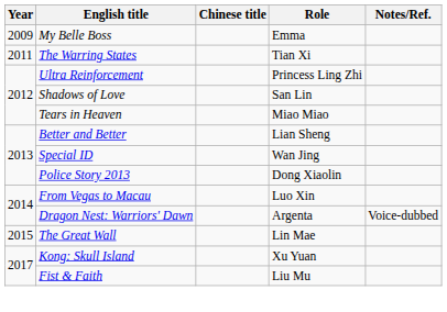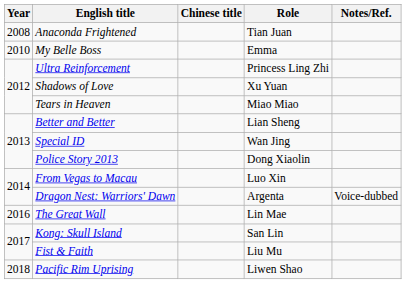 <table class="wikitable sortable">
 <tr>
 <th>Year</th>
 <th>English title</th>
 <th>Chinese title</th>
 <th>Role</th>
 <th class="unsortable">Notes/Ref.</th>
 </tr>
 <tr>
-<td>2009</td>
+<td>2008</td>
+<td><em>Anaconda Frightened</em></td>
+<td></td>
+<td>Tian Juan</td>
+<td></td>
+</tr>
+<tr>
+<td>2010</td>
 <td><em>My Belle Boss</em></td>
 <td></td>
 <td>Emma</td>
-<td></td>
-</tr>
-<tr>
-<td>2011</td>
-<td><em><a href='#'>The Warring States</a></em></td>
-<td></td>
-<td>Tian Xi</td>
 <td></td>
 </tr>
 <tr>
 <td rowspan=3>2012</td>
 <td><em><a href='#'>Ultra Reinforcement</a></em></td>
 <td></td>
 <td>Princess Ling Zhi</td>
 <td></td>
 </tr>
 <tr>
 <td><em>Shadows of Love</em></td>
 <td></td>
-<td>San Lin</td>
+<td>Xu Yuan</td>
 <td></td>
 </tr>
 <tr>
 <td><em>Tears in Heaven</em></td>
 <td></td>
 <td>Miao Miao</td>
 <td></td>
 </tr>
 <tr>
 <td rowspan=3>2013</td>
 <td><em><a href='#'>Better and Better</a></em></td>
 <td></td>
 <td>Lian Sheng</td>
 <td></td>
 </tr>
 <tr>
 <td><em><a href='#'>Special ID</a></em></td>
 <td></td>
 <td>Wan Jing</td>
 <td></td>
 </tr>
 <tr>
 <td><em><a href='#'>Police Story 2013</a></em></td>
 <td></td>
 <td>Dong Xiaolin</td>
 <td></td>
 </tr>
 <tr>
 <td rowspan=2>2014</td>
 <td><em><a href='#'>From Vegas to Macau</a></em></td>
 <td></td>
 <td>Luo Xin</td>
 <td></td>
 </tr>
 <tr>
 <td><em><a href='#'>Dragon Nest: Warriors' Dawn</a></em></td>
 <td></td>
 <td>Argenta</td>
 <td>Voice-dubbed</td>
 </tr>
 <tr>
-<td>2015</td>
+<td>2016</td>
 <td><em><a href='#'>The Great Wall</a></em></td>
 <td></td>
 <td>Lin Mae</td>
 <td></td>
 </tr>
 <tr>
 <td rowspan=2>2017</td>
 <td><em><a href='#'>Kong: Skull Island</a></em></td>
 <td></td>
-<td>Xu Yuan</td>
+<td>San Lin</td>
 <td></td>
 </tr>
 <tr>
 <td><em><a href='#'>Fist & Faith</a></em></td>
 <td></td>
 <td>Liu Mu</td>
 <td></td>
 </tr>
+<tr>
+<td>2018</td>
+<td><em><a href='#'>Pacific Rim Uprising</a></em></td>
+<td></td>
+<td>Liwen Shao</td>
+<td></td>
+</tr>
 </table>
